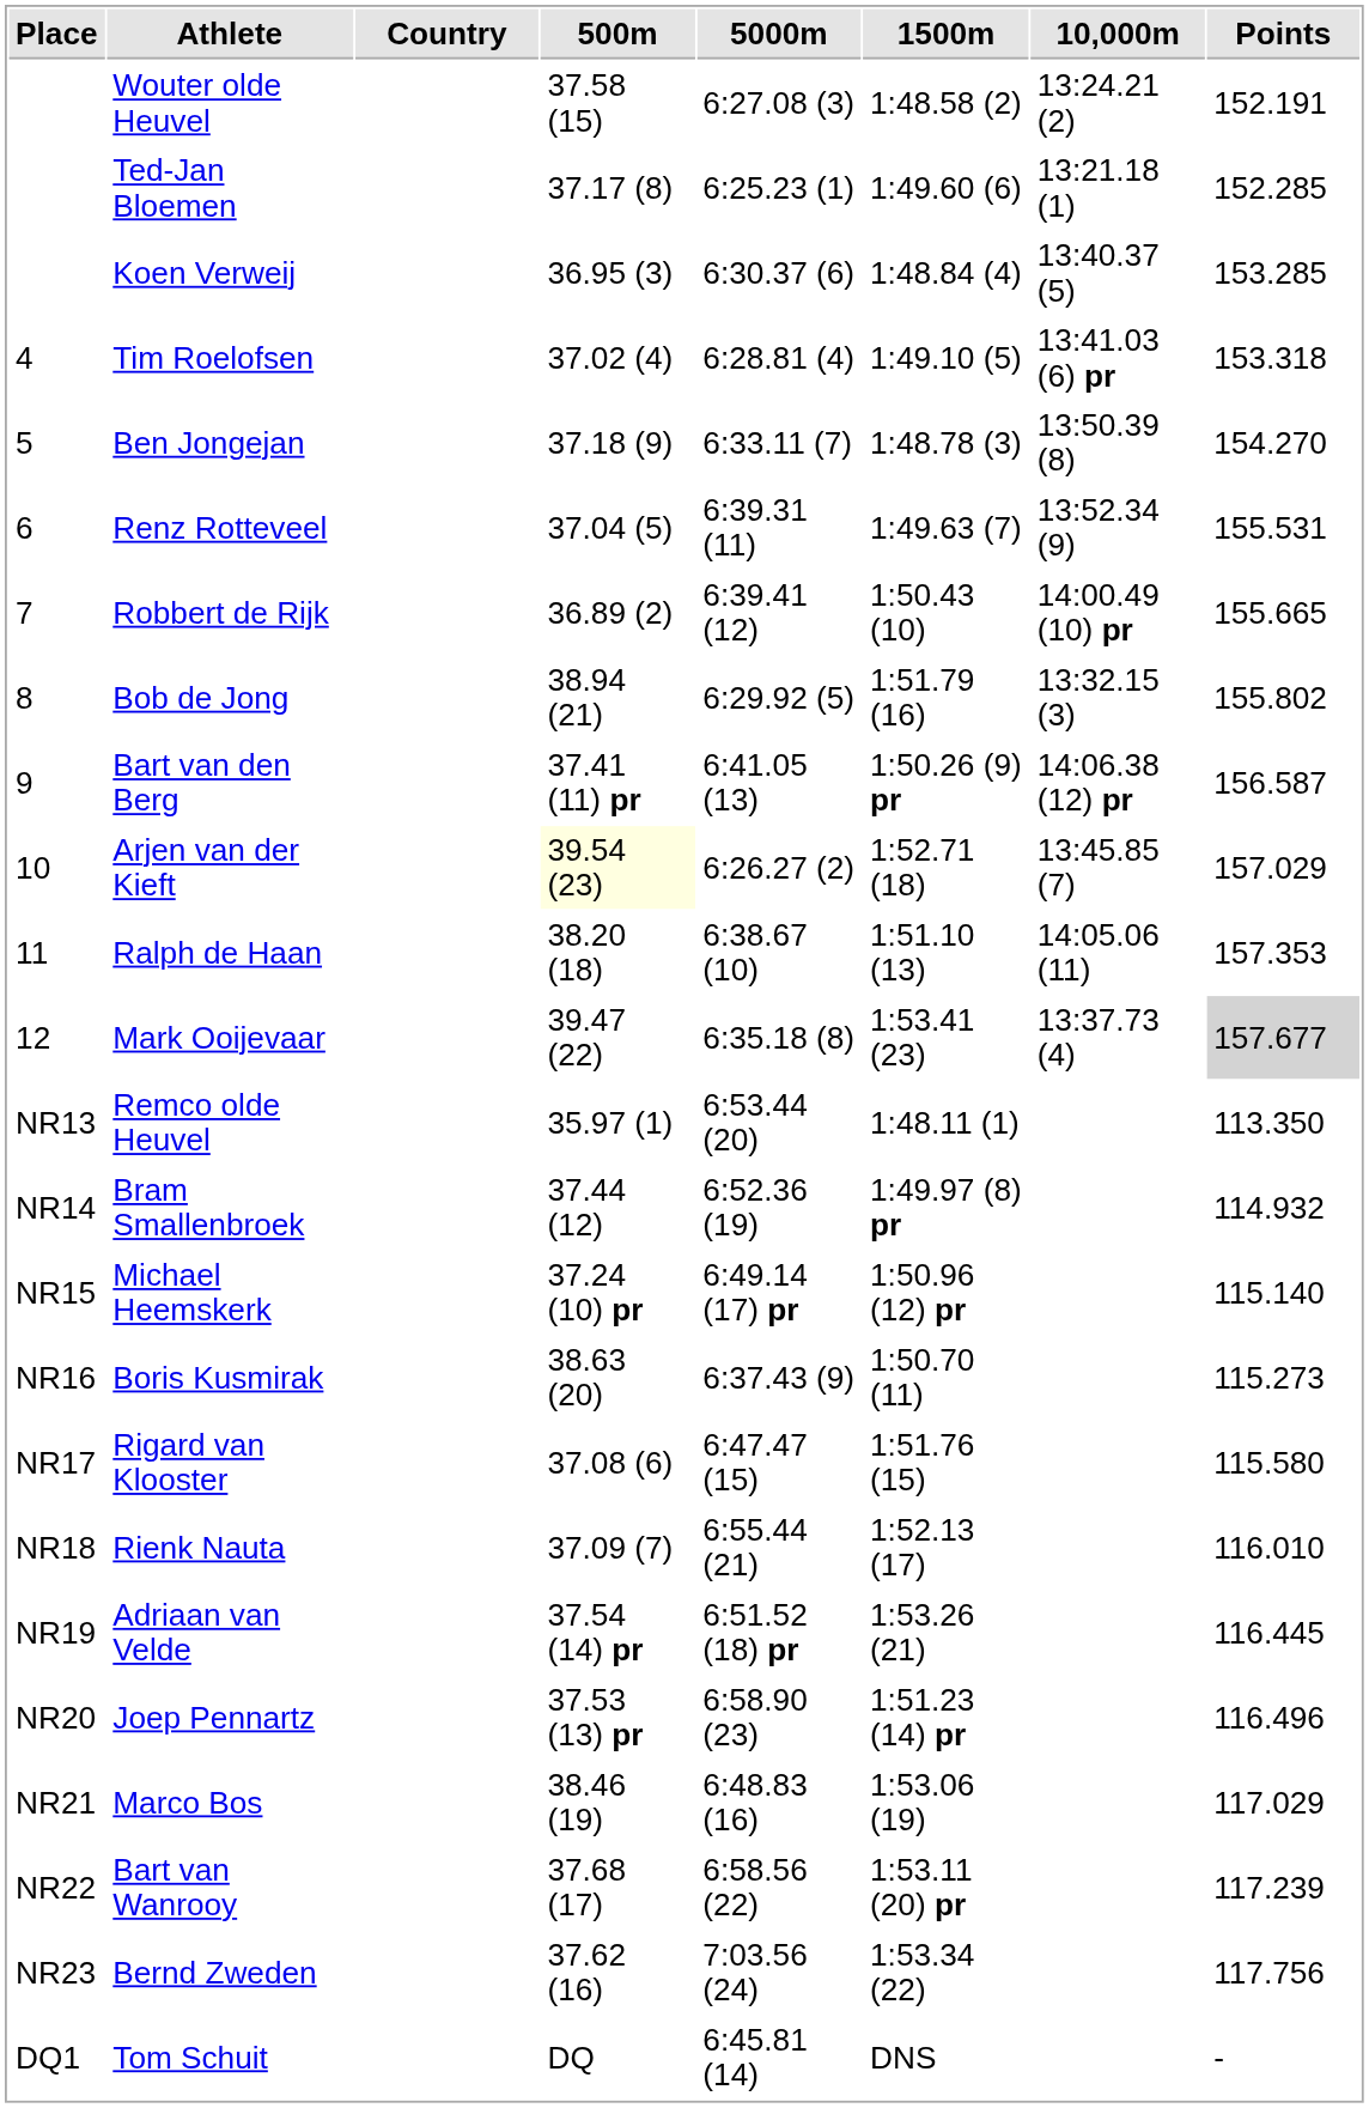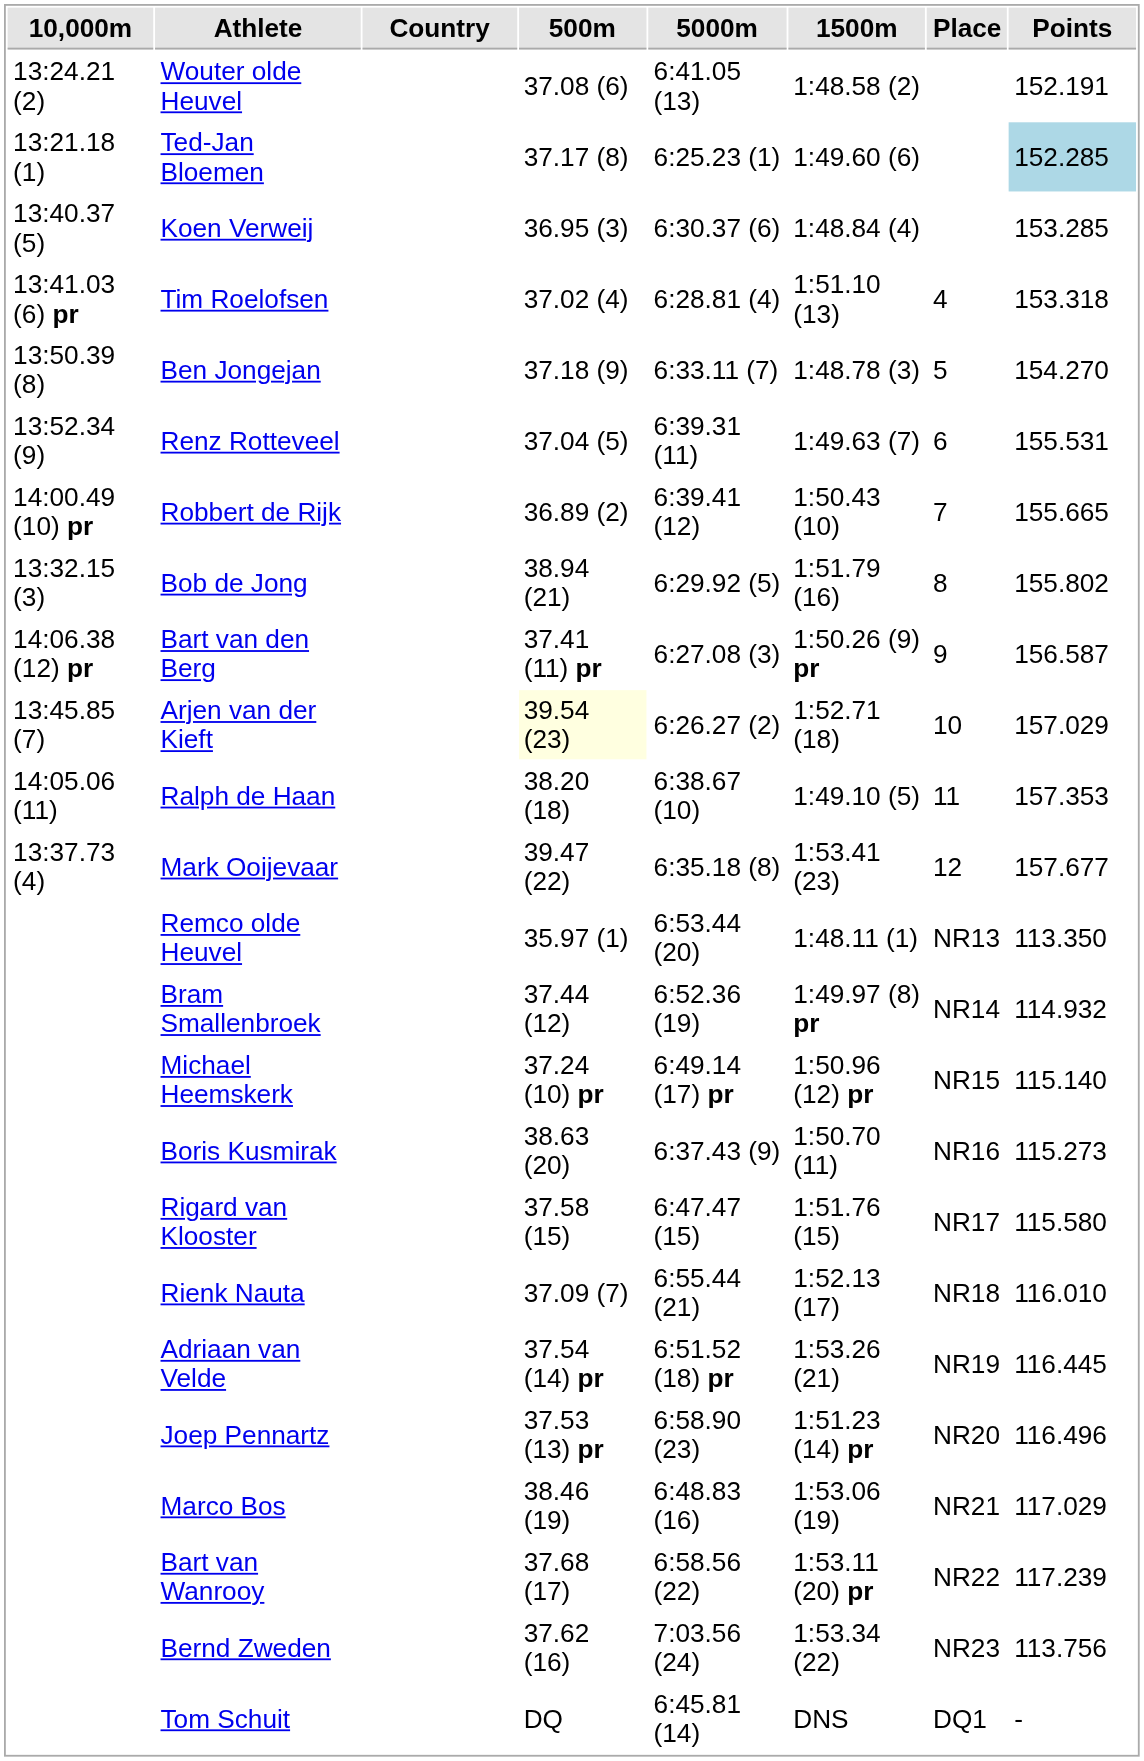 <table cellspacing="1" cellpadding="3" style="border:1px solid #AAAAAA;font-size:90%">
 <tr bgcolor="#E4E4E4">
-<th style="border-bottom:1px solid #AAAAAA" width=15>Place</th>
+<th style="border-bottom:1px solid #AAAAAA" width=90>10,000m</th>
 <th style="border-bottom:1px solid #AAAAAA" width=125>Athlete</th>
 <th style="border-bottom:1px solid #AAAAAA" width=100>Country</th>
 <th style="border-bottom:1px solid #AAAAAA" width=90>500m</th>
 <th style="border-bottom:1px solid #AAAAAA" width=90>5000m</th>
 <th style="border-bottom:1px solid #AAAAAA" width=90>1500m</th>
-<th style="border-bottom:1px solid #AAAAAA" width=90>10,000m</th>
+<th style="border-bottom:1px solid #AAAAAA" width=15>Place</th>
 <th style="border-bottom:1px solid #AAAAAA" width=75>Points</th>
 </tr>
 <tr>
-<td></td>
+<td>13:24.21 (2)</td>
 <td><a href='#'>Wouter olde Heuvel</a></td>
 <td></td>
-<td>37.58 (15)</td>
-<td>6:27.08 (3)</td>
+<td>37.08 (6)</td>
+<td>6:41.05 (13)</td>
 <td>1:48.58 (2)</td>
-<td>13:24.21 (2)</td>
+<td></td>
 <td>152.191</td>
 </tr>
 <tr>
-<td></td>
+<td>13:21.18 (1)</td>
 <td><a href='#'>Ted-Jan Bloemen</a></td>
 <td></td>
 <td>37.17 (8)</td>
 <td>6:25.23 (1)</td>
 <td>1:49.60 (6)</td>
-<td>13:21.18 (1)</td>
-<td>152.285</td>
+<td></td>
+<td style="background: lightblue;">152.285</td>
 </tr>
 <tr>
-<td></td>
+<td>13:40.37 (5)</td>
 <td><a href='#'>Koen Verweij</a></td>
 <td></td>
 <td>36.95 (3)</td>
 <td>6:30.37 (6)</td>
 <td>1:48.84 (4)</td>
-<td>13:40.37 (5)</td>
+<td></td>
 <td>153.285</td>
 </tr>
 <tr>
-<td>4</td>
+<td>13:41.03 (6) <strong>pr</strong></td>
 <td><a href='#'>Tim Roelofsen</a></td>
 <td></td>
 <td>37.02 (4)</td>
 <td>6:28.81 (4)</td>
-<td>1:49.10 (5)</td>
-<td>13:41.03 (6) <strong>pr</strong></td>
+<td>1:51.10 (13)</td>
+<td>4</td>
 <td>153.318</td>
 </tr>
 <tr>
-<td>5</td>
+<td>13:50.39 (8)</td>
 <td><a href='#'>Ben Jongejan</a></td>
 <td></td>
 <td>37.18 (9)</td>
 <td>6:33.11 (7)</td>
 <td>1:48.78 (3)</td>
-<td>13:50.39 (8)</td>
+<td>5</td>
 <td>154.270</td>
 </tr>
 <tr>
-<td>6</td>
+<td>13:52.34 (9)</td>
 <td><a href='#'>Renz Rotteveel</a></td>
 <td></td>
 <td>37.04 (5)</td>
 <td>6:39.31 (11)</td>
 <td>1:49.63 (7)</td>
-<td>13:52.34 (9)</td>
+<td>6</td>
 <td>155.531</td>
 </tr>
 <tr>
-<td>7</td>
+<td>14:00.49 (10) <strong>pr</strong></td>
 <td><a href='#'>Robbert de Rijk</a></td>
 <td></td>
 <td>36.89 (2)</td>
 <td>6:39.41 (12)</td>
 <td>1:50.43 (10)</td>
-<td>14:00.49 (10) <strong>pr</strong></td>
+<td>7</td>
 <td>155.665</td>
 </tr>
 <tr>
-<td>8</td>
+<td>13:32.15 (3)</td>
 <td><a href='#'>Bob de Jong</a></td>
 <td></td>
 <td>38.94 (21)</td>
 <td>6:29.92 (5)</td>
 <td>1:51.79 (16)</td>
-<td>13:32.15 (3)</td>
+<td>8</td>
 <td>155.802</td>
 </tr>
 <tr>
-<td>9</td>
+<td>14:06.38 (12) <strong>pr</strong></td>
 <td><a href='#'>Bart van den Berg</a></td>
 <td></td>
 <td>37.41 (11) <strong>pr</strong></td>
-<td>6:41.05 (13)</td>
+<td>6:27.08 (3)</td>
 <td>1:50.26 (9) <strong>pr</strong></td>
-<td>14:06.38 (12) <strong>pr</strong></td>
+<td>9</td>
 <td>156.587</td>
 </tr>
 <tr>
-<td>10</td>
+<td>13:45.85 (7)</td>
 <td><a href='#'>Arjen van der Kieft</a></td>
 <td></td>
 <td style="background: lightyellow;">39.54 (23)</td>
 <td>6:26.27 (2)</td>
 <td>1:52.71 (18)</td>
-<td>13:45.85 (7)</td>
+<td>10</td>
 <td>157.029</td>
 </tr>
 <tr>
-<td>11</td>
+<td>14:05.06 (11)</td>
 <td><a href='#'>Ralph de Haan</a></td>
 <td></td>
 <td>38.20 (18)</td>
 <td>6:38.67 (10)</td>
-<td>1:51.10 (13)</td>
-<td>14:05.06 (11)</td>
+<td>1:49.10 (5)</td>
+<td>11</td>
 <td>157.353</td>
 </tr>
 <tr>
-<td>12</td>
+<td>13:37.73 (4)</td>
 <td><a href='#'>Mark Ooijevaar</a></td>
 <td></td>
 <td>39.47 (22)</td>
 <td>6:35.18 (8)</td>
 <td>1:53.41 (23)</td>
-<td>13:37.73 (4)</td>
-<td style="background: lightgrey;">157.677</td>
+<td>12</td>
+<td>157.677</td>
 </tr>
 <tr>
-<td>NR13</td>
+<td></td>
 <td><a href='#'>Remco olde Heuvel</a></td>
 <td></td>
 <td>35.97 (1)</td>
 <td>6:53.44 (20)</td>
 <td>1:48.11 (1)</td>
-<td></td>
+<td>NR13</td>
 <td>113.350</td>
 </tr>
 <tr>
-<td>NR14</td>
+<td></td>
 <td><a href='#'>Bram Smallenbroek</a></td>
 <td></td>
 <td>37.44 (12)</td>
 <td>6:52.36 (19)</td>
 <td>1:49.97 (8) <strong>pr</strong></td>
-<td></td>
+<td>NR14</td>
 <td>114.932</td>
 </tr>
 <tr>
-<td>NR15</td>
+<td></td>
 <td><a href='#'>Michael Heemskerk</a></td>
 <td></td>
 <td>37.24 (10) <strong>pr</strong></td>
 <td>6:49.14 (17) <strong>pr</strong></td>
 <td>1:50.96 (12) <strong>pr</strong></td>
-<td></td>
+<td>NR15</td>
 <td>115.140</td>
 </tr>
 <tr>
-<td>NR16</td>
+<td></td>
 <td><a href='#'>Boris Kusmirak</a></td>
 <td></td>
 <td>38.63 (20)</td>
 <td>6:37.43 (9)</td>
 <td>1:50.70 (11)</td>
-<td></td>
+<td>NR16</td>
 <td>115.273</td>
 </tr>
 <tr>
-<td>NR17</td>
+<td></td>
 <td><a href='#'>Rigard van Klooster</a></td>
 <td></td>
-<td>37.08 (6)</td>
+<td>37.58 (15)</td>
 <td>6:47.47 (15)</td>
 <td>1:51.76 (15)</td>
-<td></td>
+<td>NR17</td>
 <td>115.580</td>
 </tr>
 <tr>
-<td>NR18</td>
+<td></td>
 <td><a href='#'>Rienk Nauta</a></td>
 <td></td>
 <td>37.09 (7)</td>
 <td>6:55.44 (21)</td>
 <td>1:52.13 (17)</td>
-<td></td>
+<td>NR18</td>
 <td>116.010</td>
 </tr>
 <tr>
-<td>NR19</td>
+<td></td>
 <td><a href='#'>Adriaan van Velde</a></td>
 <td></td>
 <td>37.54 (14) <strong>pr</strong></td>
 <td>6:51.52 (18) <strong>pr</strong></td>
 <td>1:53.26 (21)</td>
-<td></td>
+<td>NR19</td>
 <td>116.445</td>
 </tr>
 <tr>
-<td>NR20</td>
+<td></td>
 <td><a href='#'>Joep Pennartz</a></td>
 <td></td>
 <td>37.53 (13) <strong>pr</strong></td>
 <td>6:58.90 (23)</td>
 <td>1:51.23 (14) <strong>pr</strong></td>
-<td></td>
+<td>NR20</td>
 <td>116.496</td>
 </tr>
 <tr>
-<td>NR21</td>
+<td></td>
 <td><a href='#'>Marco Bos</a></td>
 <td></td>
 <td>38.46 (19)</td>
 <td>6:48.83 (16)</td>
 <td>1:53.06 (19)</td>
-<td></td>
+<td>NR21</td>
 <td>117.029</td>
 </tr>
 <tr>
-<td>NR22</td>
+<td></td>
 <td><a href='#'>Bart van Wanrooy</a></td>
 <td></td>
 <td>37.68 (17)</td>
 <td>6:58.56 (22)</td>
 <td>1:53.11 (20) <strong>pr</strong></td>
-<td></td>
+<td>NR22</td>
 <td>117.239</td>
 </tr>
 <tr>
-<td>NR23</td>
+<td></td>
 <td><a href='#'>Bernd Zweden</a></td>
 <td></td>
 <td>37.62 (16)</td>
 <td>7:03.56 (24)</td>
 <td>1:53.34 (22)</td>
-<td></td>
-<td>117.756</td>
+<td>NR23</td>
+<td>113.756</td>
 </tr>
 <tr>
-<td>DQ1</td>
+<td></td>
 <td><a href='#'>Tom Schuit</a></td>
 <td></td>
 <td>DQ</td>
 <td>6:45.81 (14)</td>
 <td>DNS</td>
-<td></td>
+<td>DQ1</td>
 <td>-</td>
 </tr>
 </table>
